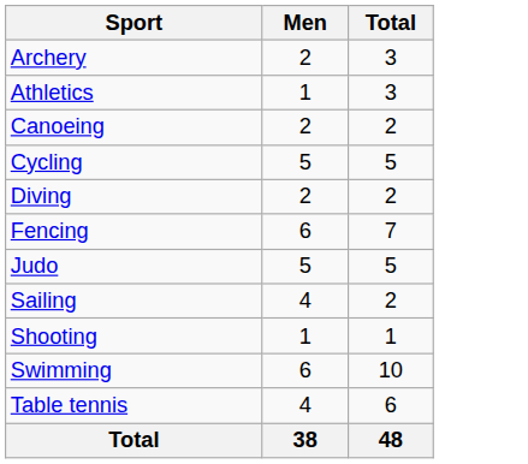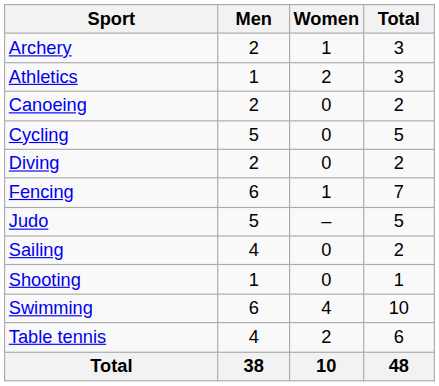 <table class="wikitable sortable" style="text-align:center;">
 <tr>
 <th width=180>Sport</th>
 <th width=55>Men</th>
+<th width=55>Women</th>
 <th width=55>Total</th>
 </tr>
 <tr>
 <td align=left><a href='#'>Archery</a></td>
 <td>2</td>
+<td>1</td>
 <td>3</td>
 </tr>
 <tr>
 <td align=left><a href='#'>Athletics</a></td>
 <td>1</td>
+<td>2</td>
 <td>3</td>
 </tr>
 <tr>
 <td align=left><a href='#'>Canoeing</a></td>
 <td>2</td>
+<td>0</td>
 <td>2</td>
 </tr>
 <tr>
 <td align=left><a href='#'>Cycling</a></td>
 <td>5</td>
+<td>0</td>
 <td>5</td>
 </tr>
 <tr>
 <td align=left><a href='#'>Diving</a></td>
 <td>2</td>
+<td>0</td>
 <td>2</td>
 </tr>
 <tr>
 <td align=left><a href='#'>Fencing</a></td>
 <td>6</td>
+<td>1</td>
 <td>7</td>
 </tr>
 <tr>
 <td align=left><a href='#'>Judo</a></td>
 <td>5</td>
+<td>–</td>
 <td>5</td>
 </tr>
 <tr>
 <td align=left><a href='#'>Sailing</a></td>
 <td>4</td>
+<td>0</td>
 <td>2</td>
 </tr>
 <tr>
 <td align=left><a href='#'>Shooting</a></td>
 <td>1</td>
+<td>0</td>
 <td>1</td>
 </tr>
 <tr>
 <td align=left><a href='#'>Swimming</a></td>
 <td>6</td>
+<td>4</td>
 <td>10</td>
 </tr>
 <tr>
 <td align=left><a href='#'>Table tennis</a></td>
 <td>4</td>
+<td>2</td>
 <td>6</td>
 </tr>
 <tr>
 <th>Total</th>
 <th>38</th>
+<th>10</th>
 <th>48</th>
 </tr>
 </table>
